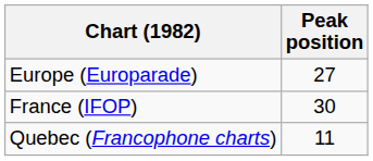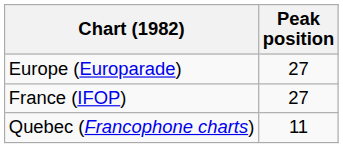 <table class="wikitable sortable">
 <tr>
 <th>Chart (1982)</th>
 <th>Peak<br>position</th>
 </tr>
 <tr>
 <td>Europe (<a href='#'>Europarade</a>)</td>
 <td align="center">27</td>
 </tr>
 <tr>
 <td>France (<a href='#'>IFOP</a>)</td>
-<td align="center">30</td>
+<td align="center">27</td>
 </tr>
 <tr>
 <td>Quebec (<em><a href='#'>Francophone charts</a></em>)</td>
 <td align="center">11</td>
 </tr>
 </table>
